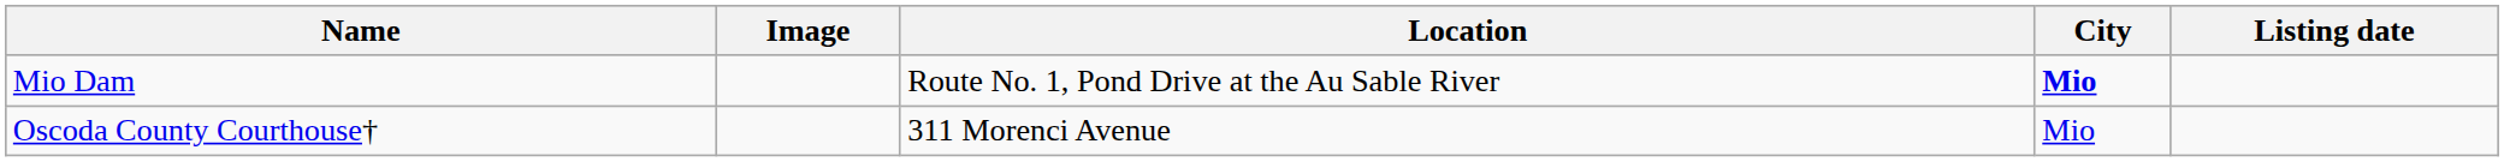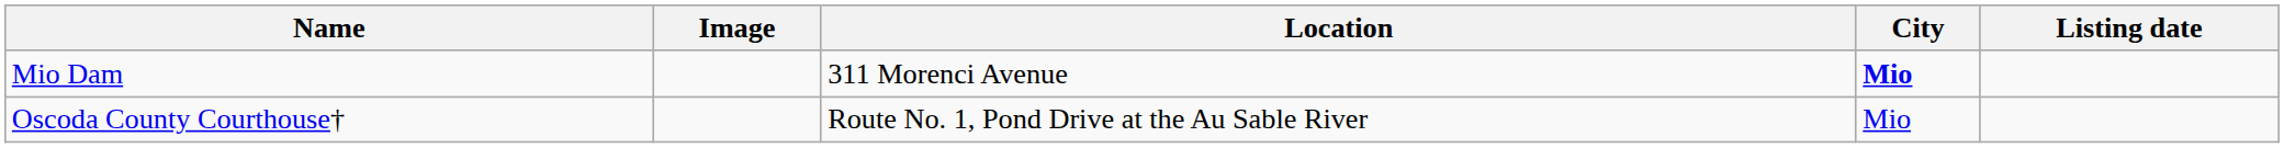 <table class="wikitable sortable" style="width:100%">
 <tr>
 <th>Name</th>
 <th>Image</th>
 <th>Location</th>
 <th>City</th>
 <th>Listing date</th>
 </tr>
 <tr>
 <td><a href='#'>Mio Dam</a></td>
 <td></td>
-<td>Route No. 1, Pond Drive at the Au Sable River</td>
+<td>311 Morenci Avenue</td>
 <td><strong><a href='#'>Mio</a></strong></td>
 <td></td>
 </tr>
 <tr>
 <td><a href='#'>Oscoda County Courthouse</a>†</td>
 <td></td>
-<td>311 Morenci Avenue</td>
+<td>Route No. 1, Pond Drive at the Au Sable River</td>
 <td><a href='#'>Mio</a></td>
 <td></td>
 </tr>
 </table>
